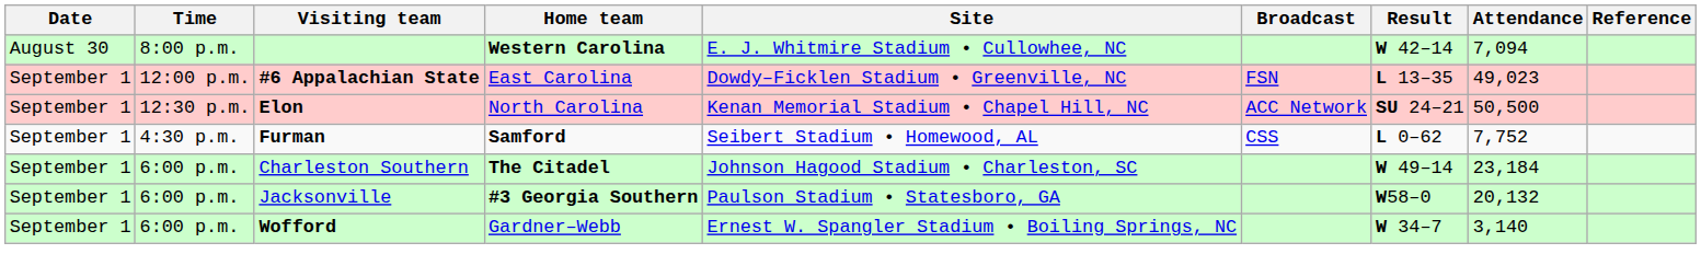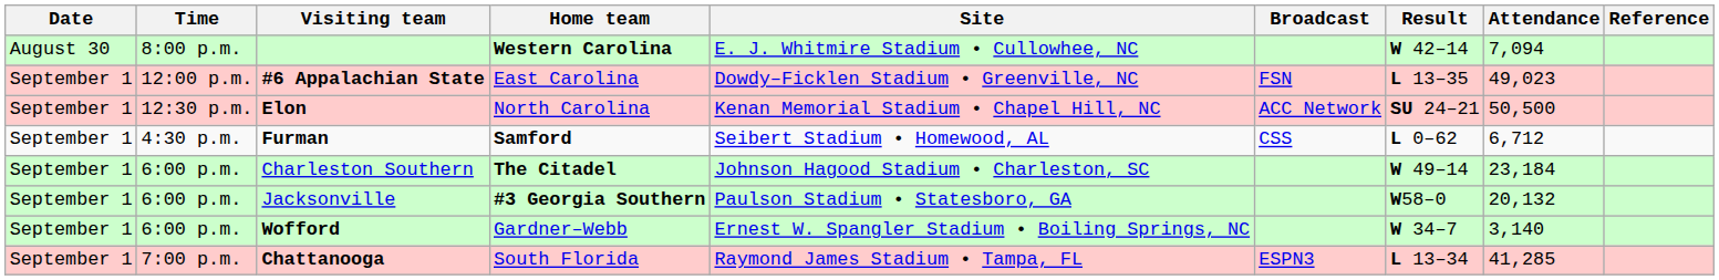 <table class="wikitable" style="font-size:95%;">
 <tr>
 <th>Date</th>
 <th>Time</th>
 <th>Visiting team</th>
 <th>Home team</th>
 <th>Site</th>
 <th>Broadcast</th>
 <th>Result</th>
 <th>Attendance</th>
 <th class="unsortable">Reference</th>
 </tr>
 <tr bgcolor=ccffcc>
 <td>August 30</td>
 <td>8:00 p.m.</td>
 <td></td>
 <td><strong>Western Carolina</strong></td>
 <td><a href='#'>E. J. Whitmire Stadium</a> • <a href='#'>Cullowhee, NC</a></td>
 <td></td>
 <td><strong>W</strong> 42–14</td>
 <td>7,094</td>
 <td></td>
 </tr>
 <tr bgcolor=ffcccc>
 <td>September 1</td>
 <td>12:00 p.m.</td>
 <td><strong>#6 Appalachian State</strong></td>
 <td><a href='#'>East Carolina</a></td>
 <td><a href='#'>Dowdy–Ficklen Stadium</a> • <a href='#'>Greenville, NC</a></td>
 <td><a href='#'>FSN</a></td>
 <td><strong>L</strong> 13–35</td>
 <td>49,023</td>
 <td></td>
 </tr>
 <tr bgcolor=ffcccc>
 <td>September 1</td>
 <td>12:30 p.m.</td>
 <td><strong>Elon</strong></td>
 <td><a href='#'>North Carolina</a></td>
 <td><a href='#'>Kenan Memorial Stadium</a> • <a href='#'>Chapel Hill, NC</a></td>
 <td><a href='#'>ACC Network</a></td>
 <td><strong>SU</strong> 24–21</td>
 <td>50,500</td>
 <td></td>
 </tr>
 <tr>
 <td>September 1</td>
 <td>4:30 p.m.</td>
 <td><strong>Furman</strong></td>
 <td><strong>Samford</strong></td>
 <td><a href='#'>Seibert Stadium</a> • <a href='#'>Homewood, AL</a></td>
 <td><a href='#'>CSS</a></td>
 <td><strong>L</strong> 0–62</td>
-<td>7,752</td>
+<td>6,712</td>
 <td></td>
 </tr>
 <tr bgcolor=ccffcc>
 <td>September 1</td>
 <td>6:00 p.m.</td>
 <td><a href='#'>Charleston Southern</a></td>
 <td><strong>The Citadel</strong></td>
 <td><a href='#'>Johnson Hagood Stadium</a> • <a href='#'>Charleston, SC</a></td>
 <td></td>
 <td><strong>W</strong> 49–14</td>
 <td>23,184</td>
 <td></td>
 </tr>
 <tr bgcolor=ccffcc>
 <td>September 1</td>
 <td>6:00 p.m.</td>
 <td><a href='#'>Jacksonville</a></td>
 <td><strong>#3 Georgia Southern</strong></td>
 <td><a href='#'>Paulson Stadium</a> • <a href='#'>Statesboro, GA</a></td>
 <td></td>
 <td><strong>W</strong>58–0</td>
 <td>20,132</td>
 <td></td>
 </tr>
 <tr bgcolor=ccffcc>
 <td>September 1</td>
 <td>6:00 p.m.</td>
 <td><strong>Wofford</strong></td>
 <td><a href='#'>Gardner–Webb</a></td>
 <td><a href='#'>Ernest W. Spangler Stadium</a> • <a href='#'>Boiling Springs, NC</a></td>
 <td></td>
 <td><strong>W</strong> 34–7</td>
 <td>3,140</td>
 <td></td>
 </tr>
+<tr bgcolor=ffcccc>
+<td>September 1</td>
+<td>7:00 p.m.</td>
+<td><strong>Chattanooga</strong></td>
+<td><a href='#'>South Florida</a></td>
+<td><a href='#'>Raymond James Stadium</a> • <a href='#'>Tampa, FL</a></td>
+<td><a href='#'>ESPN3</a></td>
+<td><strong>L</strong> 13–34</td>
+<td>41,285</td>
+<td></td>
+</tr>
 </table>
